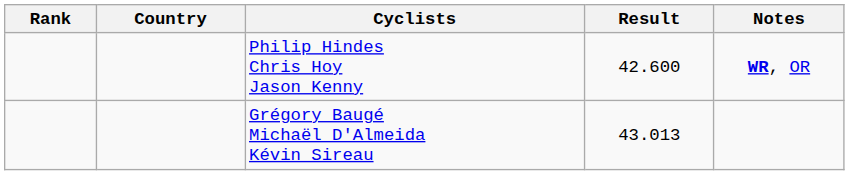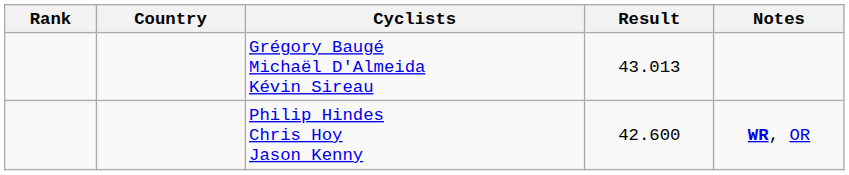 <table class="wikitable sortable" width=50% style="text-align:center;">
 <tr>
 <th>Rank</th>
 <th>Country</th>
 <th class="unsortable">Cyclists</th>
 <th>Result</th>
 <th class="unsortable">Notes</th>
 </tr>
 <tr>
 <td></td>
 <td align="left"></td>
+<td align="left"><a href='#'>Grégory Baugé</a><br><a href='#'>Michaël D'Almeida</a><br><a href='#'>Kévin Sireau</a></td>
+<td>43.013</td>
+<td></td>
+</tr>
+<tr>
+<td></td>
+<td align="left"></td>
 <td align="left"><a href='#'>Philip Hindes</a><br><a href='#'>Chris Hoy</a><br><a href='#'>Jason Kenny</a></td>
 <td>42.600</td>
 <td><strong><a href='#'>WR</a></strong>, <a href='#'>OR</a></td>
 </tr>
-<tr>
-<td></td>
-<td align="left"></td>
-<td align="left"><a href='#'>Grégory Baugé</a><br><a href='#'>Michaël D'Almeida</a><br><a href='#'>Kévin Sireau</a></td>
-<td>43.013</td>
-<td></td>
-</tr>
 </table>
